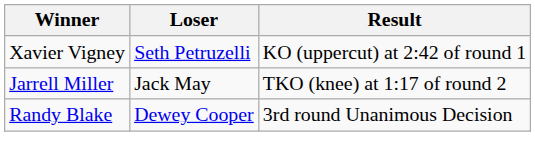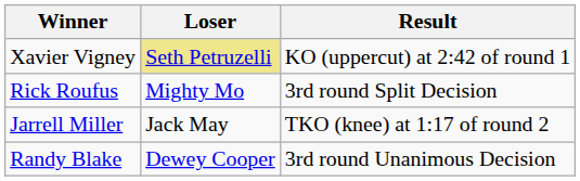 <table class="wikitable">
 <tr>
 <th>Winner</th>
 <th>Loser</th>
 <th>Result</th>
 </tr>
 <tr>
 <td> Xavier Vigney</td>
-<td> <a href='#'>Seth Petruzelli</a></td>
+<td style="background: khaki;"> <a href='#'>Seth Petruzelli</a></td>
 <td>KO (uppercut) at 2:42 of round 1</td>
+</tr>
+<tr>
+<td> <a href='#'>Rick Roufus</a></td>
+<td> <a href='#'>Mighty Mo</a></td>
+<td>3rd round Split Decision</td>
 </tr>
 <tr>
 <td> <a href='#'>Jarrell Miller</a></td>
 <td> Jack May</td>
 <td>TKO (knee) at 1:17 of round 2</td>
 </tr>
 <tr>
 <td> <a href='#'>Randy Blake</a></td>
 <td> <a href='#'>Dewey Cooper</a></td>
 <td>3rd round Unanimous Decision</td>
 </tr>
 </table>
